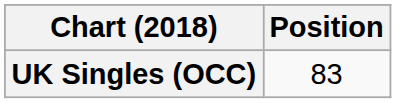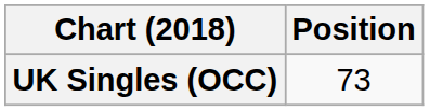 <table class="wikitable sortable plainrowheaders" style="text-align:center">
 <tr>
 <th scope="col">Chart (2018)</th>
 <th scope="col">Position</th>
 </tr>
 <tr>
 <th scope="row">UK Singles (OCC)</th>
-<td>83</td>
+<td>73</td>
 </tr>
 </table>
